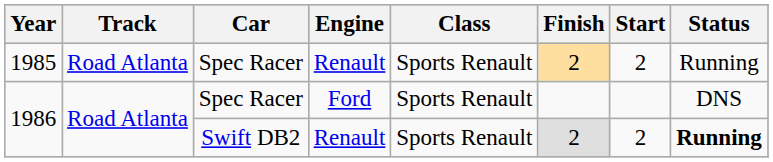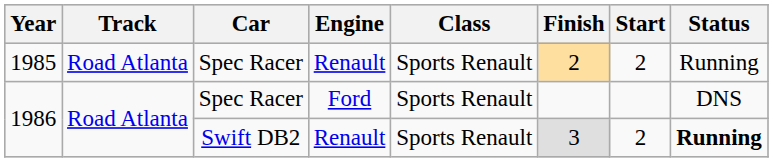 <table class="wikitable" style="text-align:center; font-size:90%">
 <tr>
 <th>Year</th>
 <th>Track</th>
 <th>Car</th>
 <th>Engine</th>
 <th>Class</th>
 <th>Finish</th>
 <th>Start</th>
 <th>Status</th>
 </tr>
 <tr>
 <td>1985</td>
 <td><a href='#'>Road Atlanta</a></td>
 <td>Spec Racer</td>
 <td><a href='#'>Renault</a></td>
 <td>Sports Renault</td>
 <td style="background:#FFDF9F;">2</td>
 <td>2</td>
 <td>Running</td>
 </tr>
 <tr>
 <td rowspan=2>1986</td>
 <td rowspan=2><a href='#'>Road Atlanta</a></td>
 <td>Spec Racer</td>
 <td><a href='#'>Ford</a></td>
 <td>Sports Renault</td>
 <td></td>
 <td></td>
 <td>DNS</td>
 </tr>
 <tr>
 <td><a href='#'>Swift</a> DB2</td>
 <td><a href='#'>Renault</a></td>
 <td>Sports Renault</td>
-<td style="background:#DFDFDF;">2</td>
+<td style="background:#DFDFDF;">3</td>
 <td>2</td>
 <td><strong>Running</strong></td>
 </tr>
 </table>
